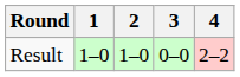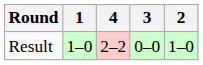 <table class="wikitable">
 <tr>
 <th>Round</th>
 <th>1</th>
+<th>4</th>
+<th>3</th>
 <th>2</th>
-<th>3</th>
-<th>4</th>
 </tr>
 <tr>
 <td>Result</td>
 <td bgcolor="#CCFFCC">1–0</td>
+<td bgcolor="#FFCCCC">2–2</td>
+<td bgcolor="#CCFFCC">0–0</td>
 <td bgcolor="#CCFFCC">1–0</td>
-<td bgcolor="#CCFFCC">0–0</td>
-<td bgcolor="#FFCCCC">2–2</td>
 </tr>
 </table>
